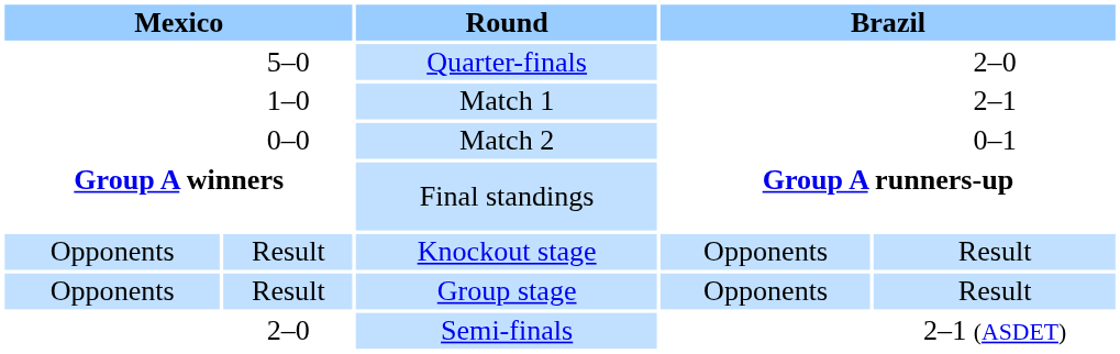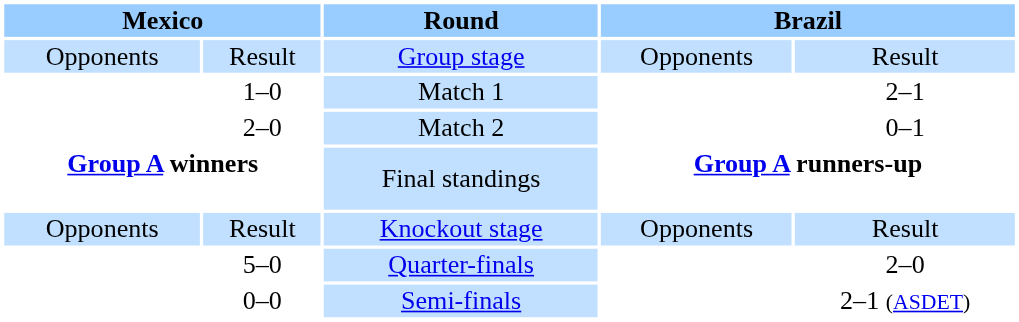 <table style="width:100%; text-align:center">
 <tr style="vertical-align:top; background:#99CCFF">
 <th colspan="2">Mexico</th>
 <th>Round</th>
 <th colspan="2">Brazil</th>
 </tr>
-<tr>
-<td align="left"></td>
-<td>5–0</td>
-<td style="background:#C1E0FF"><a href='#'>Quarter-finals</a></td>
-<td align="left"></td>
-<td>2–0</td>
+<tr style="vertical-align:top; background:#C1E0FF">
+<td>Opponents</td>
+<td>Result</td>
+<td><a href='#'>Group stage</a></td>
+<td>Opponents</td>
+<td>Result</td>
 </tr>
 <tr>
 <td align="left"></td>
 <td>1–0</td>
 <td style="background:#C1E0FF">Match 1</td>
 <td align="left"></td>
 <td>2–1</td>
 </tr>
 <tr>
 <td align="left"></td>
-<td>0–0</td>
+<td>2–0</td>
 <td style="background:#C1E0FF">Match 2</td>
 <td align="left"></td>
 <td>0–1</td>
 </tr>
 <tr>
 <td colspan="2" style="text-align:center"><strong><a href='#'>Group A</a> winners</strong><br><div><br></div></td>
 <td style="background:#C1E0FF">Final standings</td>
 <td colspan="2" style="text-align:center"><strong><a href='#'>Group A</a> runners-up</strong><br><div><br></div></td>
 </tr>
 <tr style="vertical-align:top; background:#C1E0FF">
 <td>Opponents</td>
 <td>Result</td>
 <td><a href='#'>Knockout stage</a></td>
 <td>Opponents</td>
 <td>Result</td>
 </tr>
-<tr style="vertical-align:top; background:#C1E0FF">
-<td>Opponents</td>
-<td>Result</td>
-<td><a href='#'>Group stage</a></td>
-<td>Opponents</td>
-<td>Result</td>
+<tr>
+<td align="left"></td>
+<td>5–0</td>
+<td style="background:#C1E0FF"><a href='#'>Quarter-finals</a></td>
+<td align="left"></td>
+<td>2–0</td>
 </tr>
 <tr>
 <td align="left"></td>
-<td>2–0</td>
+<td>0–0</td>
 <td style="background:#C1E0FF"><a href='#'>Semi-finals</a></td>
 <td align="left"></td>
 <td>2–1 <small>(<a href='#'>ASDET</a>)</small></td>
 </tr>
 </table>
